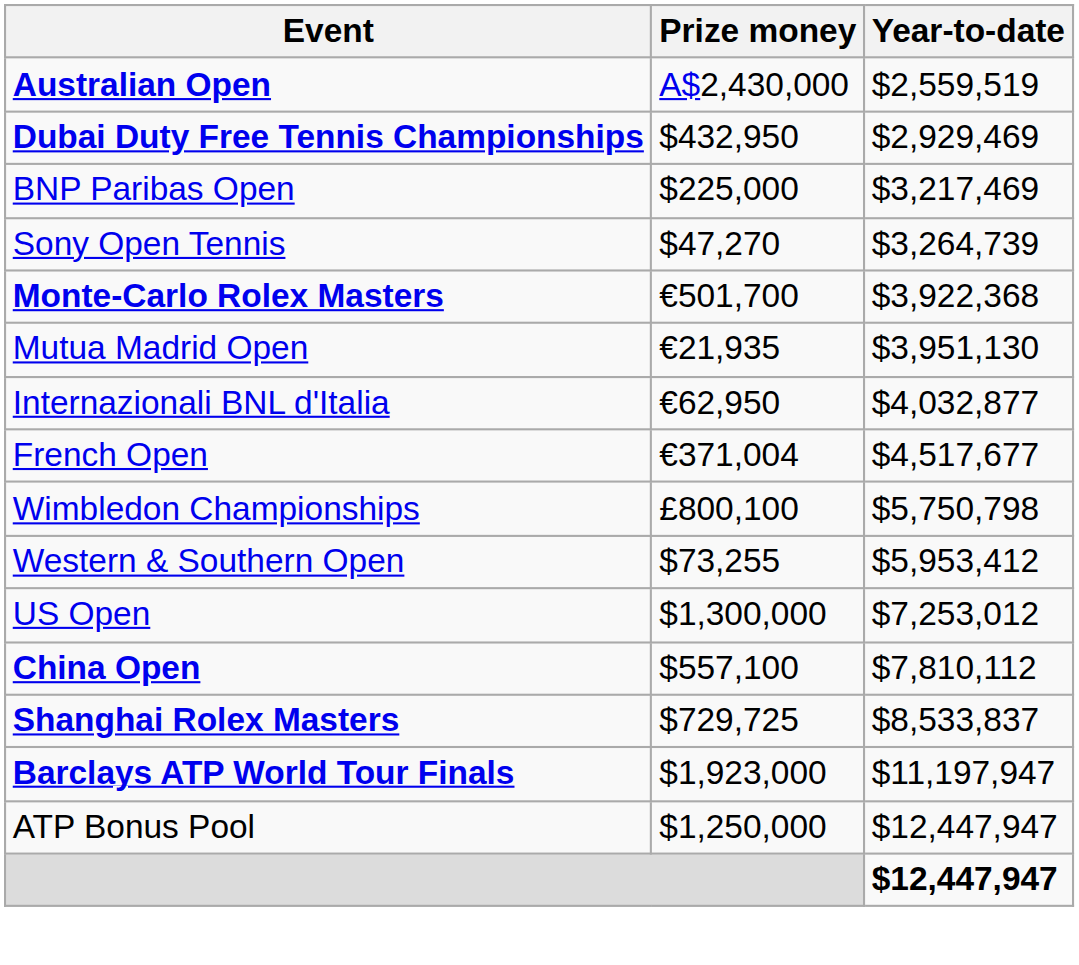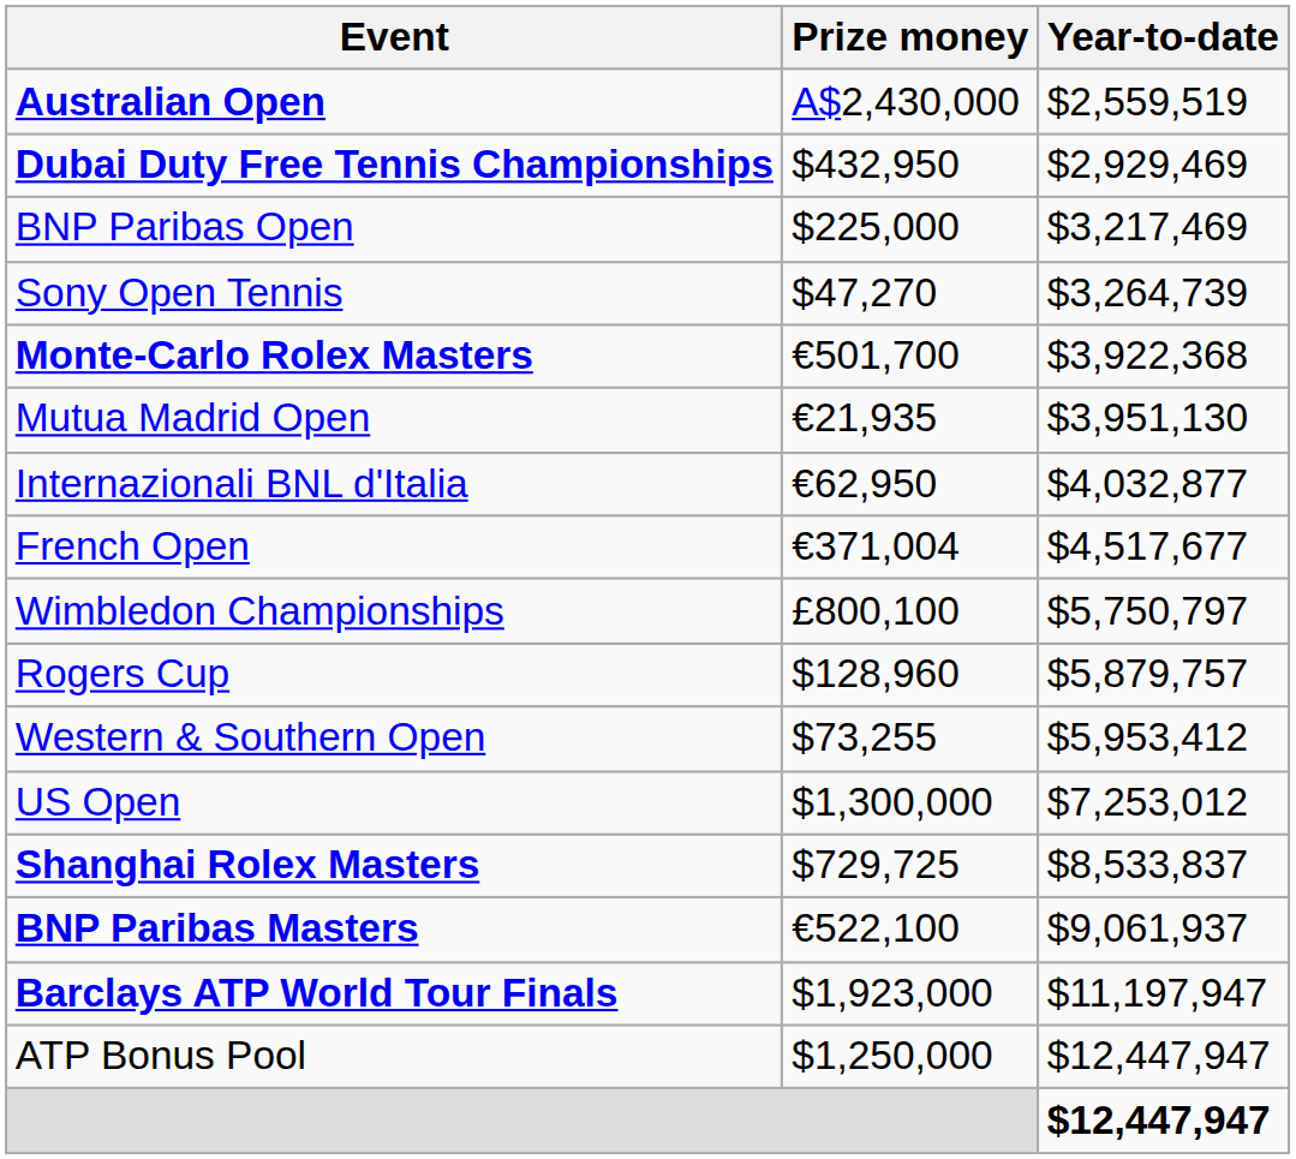 <table class="sortable wikitable">
 <tr>
 <th>Event</th>
 <th>Prize money</th>
 <th>Year-to-date</th>
 </tr>
 <tr>
 <td><strong><a href='#'>Australian Open</a></strong></td>
 <td><a href='#'>A$</a>2,430,000</td>
 <td>$2,559,519</td>
 </tr>
 <tr>
 <td><strong><a href='#'>Dubai Duty Free Tennis Championships</a></strong></td>
 <td>$432,950</td>
 <td>$2,929,469</td>
 </tr>
 <tr>
 <td><a href='#'>BNP Paribas Open</a></td>
 <td>$225,000</td>
 <td>$3,217,469</td>
 </tr>
 <tr>
 <td><a href='#'>Sony Open Tennis</a></td>
 <td>$47,270</td>
 <td>$3,264,739</td>
 </tr>
 <tr>
 <td><strong><a href='#'>Monte-Carlo Rolex Masters</a></strong></td>
 <td>€501,700</td>
 <td>$3,922,368</td>
 </tr>
 <tr>
 <td><a href='#'>Mutua Madrid Open</a></td>
 <td>€21,935</td>
 <td>$3,951,130</td>
 </tr>
 <tr>
 <td><a href='#'>Internazionali BNL d'Italia</a></td>
 <td>€62,950</td>
 <td>$4,032,877</td>
 </tr>
 <tr>
 <td><a href='#'>French Open</a></td>
 <td>€371,004</td>
 <td>$4,517,677</td>
 </tr>
 <tr>
 <td><a href='#'>Wimbledon Championships</a></td>
 <td>£800,100</td>
-<td>$5,750,798</td>
+<td>$5,750,797</td>
+</tr>
+<tr>
+<td><a href='#'>Rogers Cup</a></td>
+<td>$128,960</td>
+<td>$5,879,757</td>
 </tr>
 <tr>
 <td><a href='#'>Western & Southern Open</a></td>
 <td>$73,255</td>
 <td>$5,953,412</td>
 </tr>
 <tr>
 <td><a href='#'>US Open</a></td>
 <td>$1,300,000</td>
 <td>$7,253,012</td>
 </tr>
 <tr>
-<td><strong><a href='#'>China Open</a></strong></td>
-<td>$557,100</td>
-<td>$7,810,112</td>
-</tr>
-<tr>
 <td><strong><a href='#'>Shanghai Rolex Masters</a></strong></td>
 <td>$729,725</td>
 <td>$8,533,837</td>
+</tr>
+<tr>
+<td><strong><a href='#'>BNP Paribas Masters</a></strong></td>
+<td>€522,100</td>
+<td>$9,061,937</td>
 </tr>
 <tr>
 <td><strong><a href='#'>Barclays ATP World Tour Finals</a></strong></td>
 <td>$1,923,000</td>
 <td>$11,197,947</td>
 </tr>
 <tr>
 <td>ATP Bonus Pool</td>
 <td>$1,250,000</td>
 <td>$12,447,947</td>
 </tr>
 <tr class="sort bottom">
 <td colspan=2 bgcolor=#DCDCDC></td>
 <td><strong>$12,447,947</strong></td>
 </tr>
 </table>
